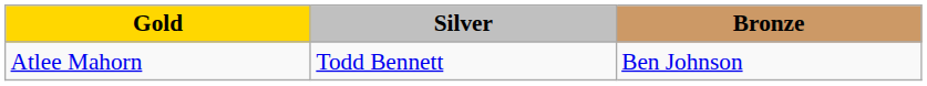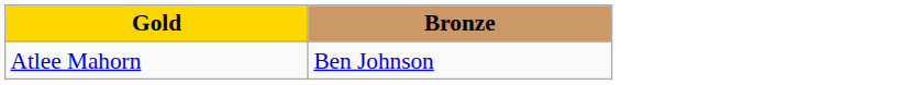 <table class="wikitable" style="text-align:left">
 <tr align="center">
 <td width=200 bgcolor=gold><strong>Gold</strong></td>
-<td width=200 bgcolor=silver><strong>Silver</strong></td>
 <td width=200 bgcolor=CC9966><strong>Bronze</strong></td>
 </tr>
 <tr>
 <td><a href='#'>Atlee Mahorn</a><br><em></em></td>
-<td><a href='#'>Todd Bennett</a><br><em></em></td>
 <td><a href='#'>Ben Johnson</a><br><em></em></td>
 </tr>
 </table>
